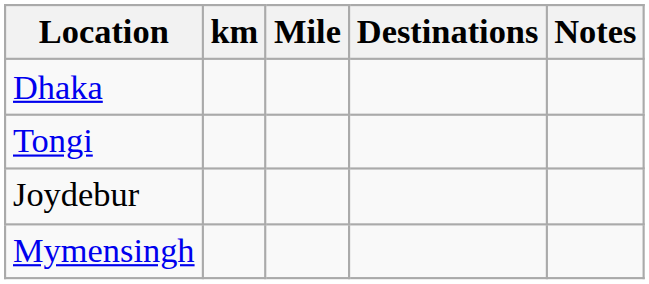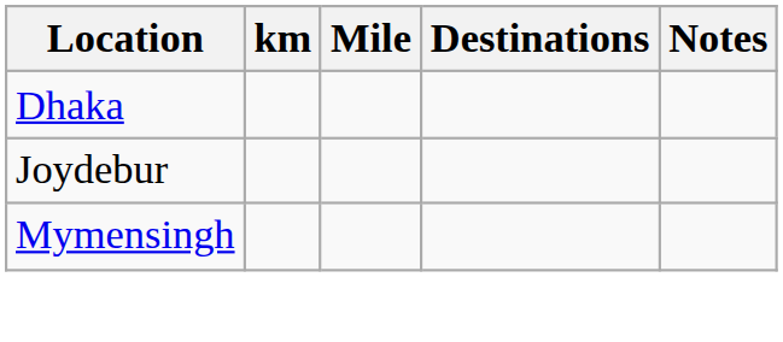 <table class=wikitable>
 <tr>
 <th scope=col>Location</th>
 <th scope=col>km</th>
 <th scope=col>Mile</th>
 <th scope=col>Destinations</th>
 <th scope=col>Notes</th>
 </tr>
 <tr>
 <td><a href='#'>Dhaka</a></td>
-<td></td>
-<td></td>
-<td></td>
-</tr>
-<tr>
-<td><a href='#'>Tongi</a></td>
-<td></td>
 <td></td>
 <td></td>
 <td></td>
 </tr>
 <tr>
 <td>Joydebur</td>
 <td></td>
 <td></td>
 <td></td>
 <td></td>
 </tr>
 <tr>
 <td><a href='#'>Mymensingh</a></td>
 <td></td>
 <td></td>
 <td></td>
 <td></td>
 </tr>
 </table>
